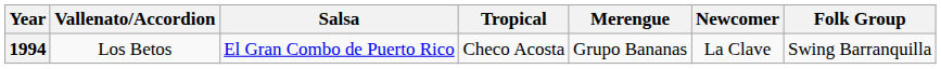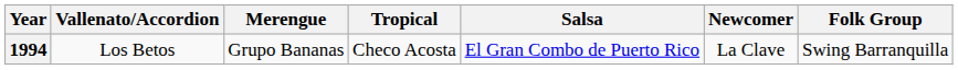 <table class="wikitable" style="text-align:center;">
 <tr>
 <th>Year</th>
 <th>Vallenato/Accordion</th>
+<th>Merengue</th>
+<th>Tropical</th>
 <th>Salsa</th>
-<th>Tropical</th>
-<th>Merengue</th>
 <th>Newcomer</th>
 <th>Folk Group</th>
 </tr>
 <tr>
 <th>1994</th>
 <td>Los Betos</td>
+<td>Grupo Bananas</td>
+<td>Checo Acosta</td>
 <td><a href='#'>El Gran Combo de Puerto Rico</a></td>
-<td>Checo Acosta</td>
-<td>Grupo Bananas</td>
 <td>La Clave</td>
 <td>Swing Barranquilla</td>
 </tr>
 </table>
